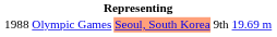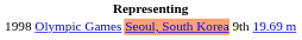 <table>
 <tr>
 <th colspan="5">Representing </th>
 </tr>
 <tr>
-<td>1988</td>
+<td>1998</td>
 <td><a href='#'>Olympic Games</a></td>
 <td style="background: lightsalmon;"><a href='#'>Seoul, South Korea</a></td>
 <td>9th</td>
 <td><a href='#'>19.69 m</a></td>
 </tr>
 </table>
